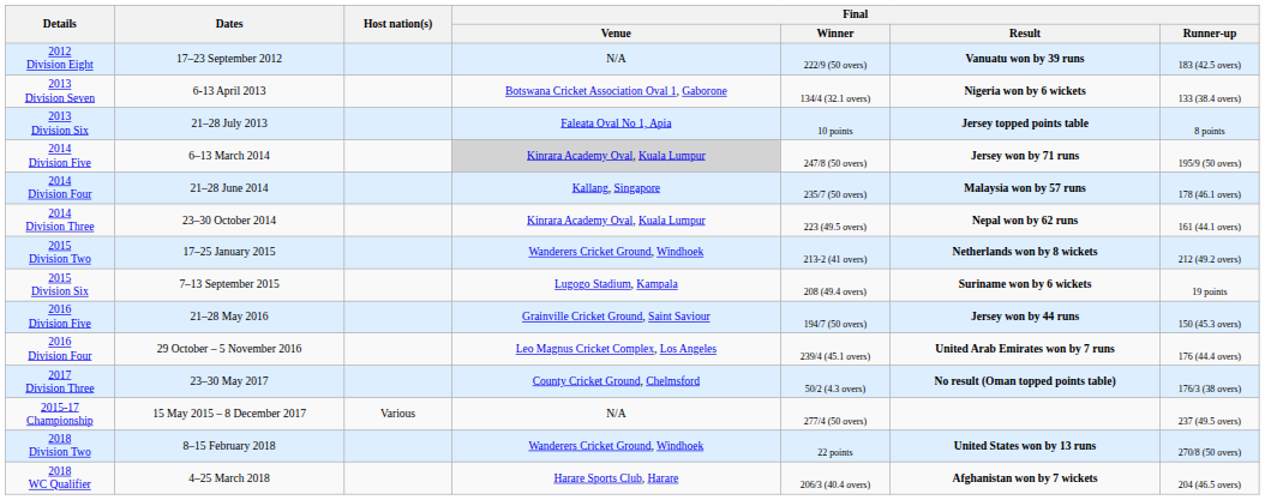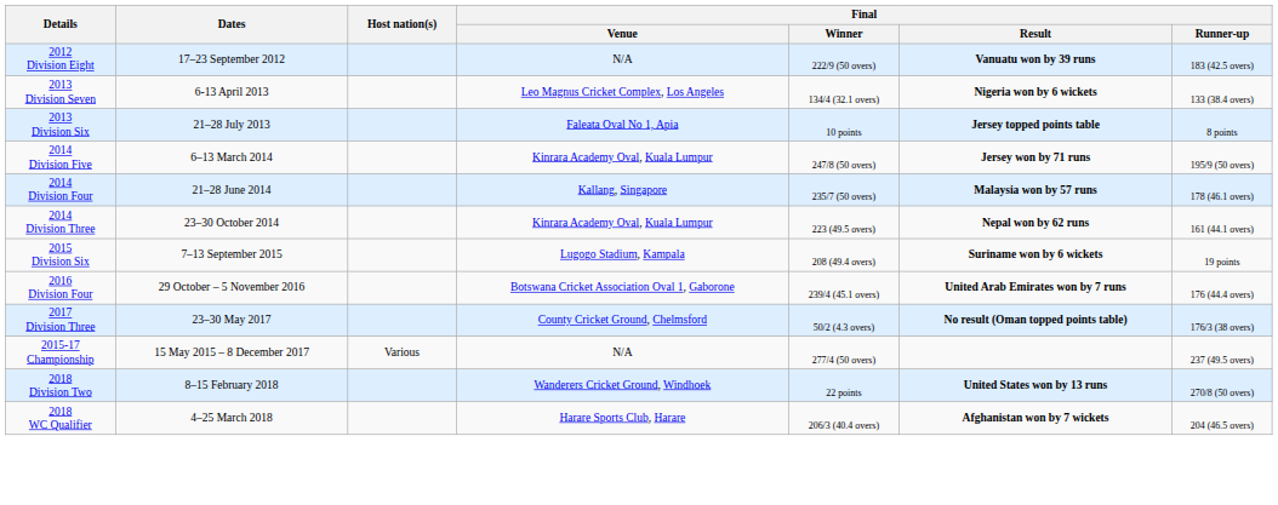 <table class="wikitable" style="font-size:90%; width: 100%; text-align: center;">
 <tr>
 <th rowspan=2>Details</th>
 <th rowspan=2>Dates</th>
 <th rowspan=2>Host nation(s)</th>
 <th colspan=4>Final</th>
 </tr>
 <tr>
 <th>Venue</th>
 <th>Winner</th>
 <th>Result</th>
 <th>Runner-up</th>
 </tr>
 <tr style="background:#def;">
 <td><a href='#'>2012<br>Division Eight</a></td>
 <td>17–23 September 2012</td>
 <td></td>
 <td>N/A</td>
 <td><br><small>222/9 (50 overs)</small></td>
 <td><strong>Vanuatu won by 39 runs</strong><br> </td>
 <td><br><small>183 (42.5 overs)</small></td>
 </tr>
 <tr>
 <td><a href='#'>2013<br>Division Seven</a></td>
 <td>6-13 April 2013</td>
 <td></td>
-<td><a href='#'>Botswana Cricket Association Oval 1</a>, <a href='#'>Gaborone</a></td>
+<td><a href='#'>Leo Magnus Cricket Complex</a>, <a href='#'>Los Angeles</a></td>
 <td><br><small>134/4 (32.1 overs) </small></td>
 <td><strong>Nigeria won by 6 wickets</strong><br> </td>
 <td><br><small>133 (38.4 overs)</small></td>
 </tr>
 <tr style="background:#def;">
 <td><a href='#'>2013<br>Division Six</a></td>
 <td>21–28 July 2013</td>
 <td></td>
 <td><a href='#'>Faleata Oval No 1, Apia</a></td>
 <td><br><small>10 points</small></td>
 <td><strong>Jersey topped points table</strong></td>
 <td><br><small>8 points</small></td>
 </tr>
 <tr>
 <td><a href='#'>2014<br>Division Five</a></td>
 <td>6–13 March 2014</td>
 <td></td>
-<td style="background: lightgrey;"><a href='#'>Kinrara Academy Oval</a>, <a href='#'>Kuala Lumpur</a></td>
+<td><a href='#'>Kinrara Academy Oval</a>, <a href='#'>Kuala Lumpur</a></td>
 <td><br><small>247/8 (50 overs) </small></td>
 <td><strong>Jersey won by 71 runs</strong><br> </td>
 <td> <br> <small> 195/9 (50 overs)</small></td>
 </tr>
 <tr style="background:#def;">
 <td><a href='#'>2014<br>Division Four</a></td>
 <td>21–28 June 2014</td>
 <td></td>
 <td><a href='#'>Kallang</a>, <a href='#'>Singapore</a></td>
 <td> <br><small>235/7 (50 overs) </small></td>
 <td><strong>Malaysia won by 57 runs</strong><br></td>
 <td><br><small>178 (46.1 overs)</small></td>
 </tr>
 <tr>
 <td><a href='#'>2014<br>Division Three</a></td>
 <td>23–30 October 2014</td>
 <td></td>
 <td><a href='#'>Kinrara Academy Oval</a>, <a href='#'>Kuala Lumpur</a></td>
 <td><br><small>223 (49.5 overs) </small></td>
 <td><strong>Nepal won by 62 runs</strong><br></td>
 <td> <br><small>161 (44.1 overs)</small></td>
 </tr>
-<tr style="background:#def;">
-<td><a href='#'>2015<br>Division Two</a></td>
-<td>17–25 January 2015</td>
-<td></td>
-<td><a href='#'>Wanderers Cricket Ground</a>, <a href='#'>Windhoek</a></td>
-<td><br><small>213-2 (41 overs)</small></td>
-<td><strong>Netherlands won by 8 wickets</strong><br></td>
-<td><br><small>212 (49.2 overs)</small></td>
-</tr>
 <tr>
 <td><a href='#'>2015<br>Division Six</a></td>
 <td>7–13 September 2015</td>
 <td></td>
 <td><a href='#'>Lugogo Stadium</a>, <a href='#'>Kampala</a></td>
 <td> <br> <small> 208 (49.4 overs)</small></td>
 <td><strong>Suriname won by 6 wickets</strong><br></td>
 <td> <br> <small> 19 points</small></td>
 </tr>
-<tr style="background:#def;">
-<td><a href='#'>2016<br>Division Five</a></td>
-<td>21–28 May 2016</td>
-<td></td>
-<td><a href='#'>Grainville Cricket Ground</a>, <a href='#'>Saint Saviour</a></td>
-<td> <br><small> 194/7 (50 overs)</small></td>
-<td><strong>Jersey won by 44 runs</strong><br></td>
-<td> <br><small> 150 (45.3 overs)</small></td>
-</tr>
 <tr>
 <td><a href='#'>2016<br>Division Four</a></td>
 <td>29 October – 5 November 2016</td>
 <td></td>
-<td><a href='#'>Leo Magnus Cricket Complex</a>, <a href='#'>Los Angeles</a></td>
+<td><a href='#'>Botswana Cricket Association Oval 1</a>, <a href='#'>Gaborone</a></td>
 <td> <br><small> 239/4 (45.1 overs) </small></td>
 <td><strong>United Arab Emirates won by 7 runs</strong><br></td>
 <td><br><small>176 (44.4 overs)</small></td>
 </tr>
 <tr style="background:#def;">
 <td><a href='#'>2017<br>Division Three</a></td>
 <td>23–30 May 2017</td>
 <td></td>
 <td><a href='#'>County Cricket Ground</a>, <a href='#'>Chelmsford</a></td>
 <td> <br> <small> 50/2 (4.3 overs)</small></td>
 <td><strong>No result (Oman topped points table)</strong><br></td>
 <td> <br> <small> 176/3 (38 overs)</small></td>
 </tr>
 <tr>
 <td><a href='#'>2015-17<br>Championship</a></td>
 <td>15 May 2015 – 8 December 2017</td>
 <td>Various</td>
 <td>N/A</td>
 <td> <br> <small> 277/4 (50 overs)</small></td>
 <td></td>
 <td> <br><small> 237 (49.5 overs) </small></td>
 </tr>
 <tr style="background:#def;">
 <td><a href='#'>2018<br>Division Two</a></td>
 <td>8–15 February 2018</td>
 <td></td>
 <td><a href='#'>Wanderers Cricket Ground</a>, <a href='#'>Windhoek</a></td>
 <td> <br> <small> 22 points</small></td>
 <td><strong>United States won by 13 runs</strong><br> </td>
 <td> <br> <small> 270/8 (50 overs)</small></td>
 </tr>
 <tr>
 <td><a href='#'>2018<br>WC Qualifier</a></td>
 <td>4–25 March 2018</td>
 <td></td>
 <td><a href='#'>Harare Sports Club</a>, <a href='#'>Harare</a></td>
 <td> <br> <small>206/3 (40.4 overs) </small></td>
 <td><strong>Afghanistan won by 7 wickets</strong><br></td>
 <td> <br> <small>204 (46.5 overs)</small></td>
 </tr>
 </table>
